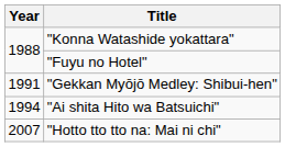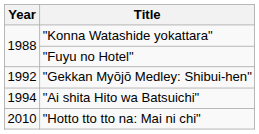 <table class="wikitable">
 <tr>
 <th>Year</th>
 <th>Title</th>
 </tr>
 <tr>
 <td rowspan="2">1988</td>
 <td>"Konna Watashide yokattara"</td>
 </tr>
 <tr>
 <td>"Fuyu no Hotel"</td>
 </tr>
 <tr>
-<td>1991</td>
+<td>1992</td>
 <td>"Gekkan Myōjō Medley: Shibui-hen"</td>
 </tr>
 <tr>
 <td>1994</td>
 <td>"Ai shita Hito wa Batsuichi"</td>
 </tr>
 <tr>
-<td>2007</td>
+<td>2010</td>
 <td>"Hotto tto tto na: Mai ni chi"</td>
 </tr>
 </table>
